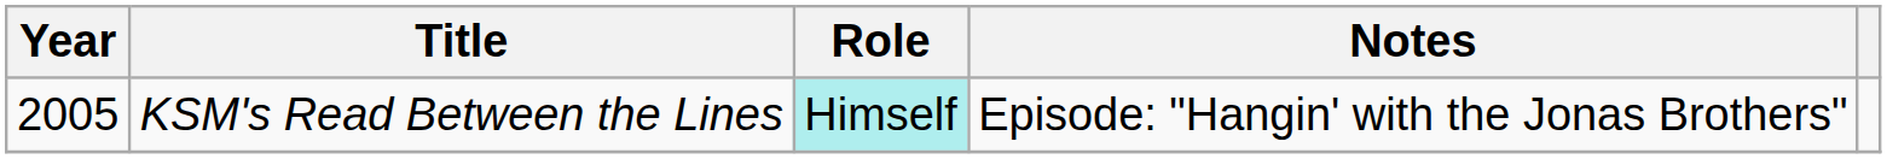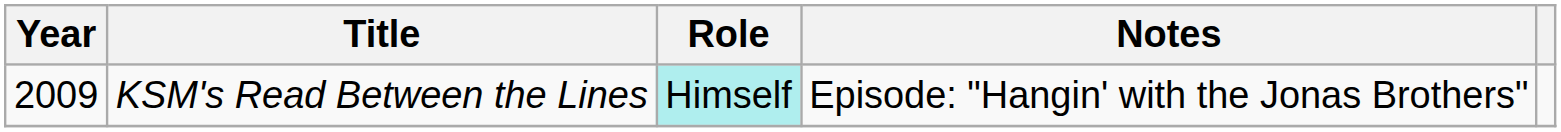 <table class="wikitable sortable">
 <tr>
 <th>Year</th>
 <th>Title</th>
 <th>Role</th>
 <th class="unsortable">Notes</th>
 <th class="unsortable"></th>
 </tr>
 <tr>
-<td>2005</td>
+<td>2009</td>
 <td><em>KSM's Read Between the Lines</em></td>
 <td style="background: paleturquoise;">Himself</td>
 <td>Episode: "Hangin' with the Jonas Brothers"</td>
 <td></td>
 </tr>
 <tr>
 </tr>
 </table>
